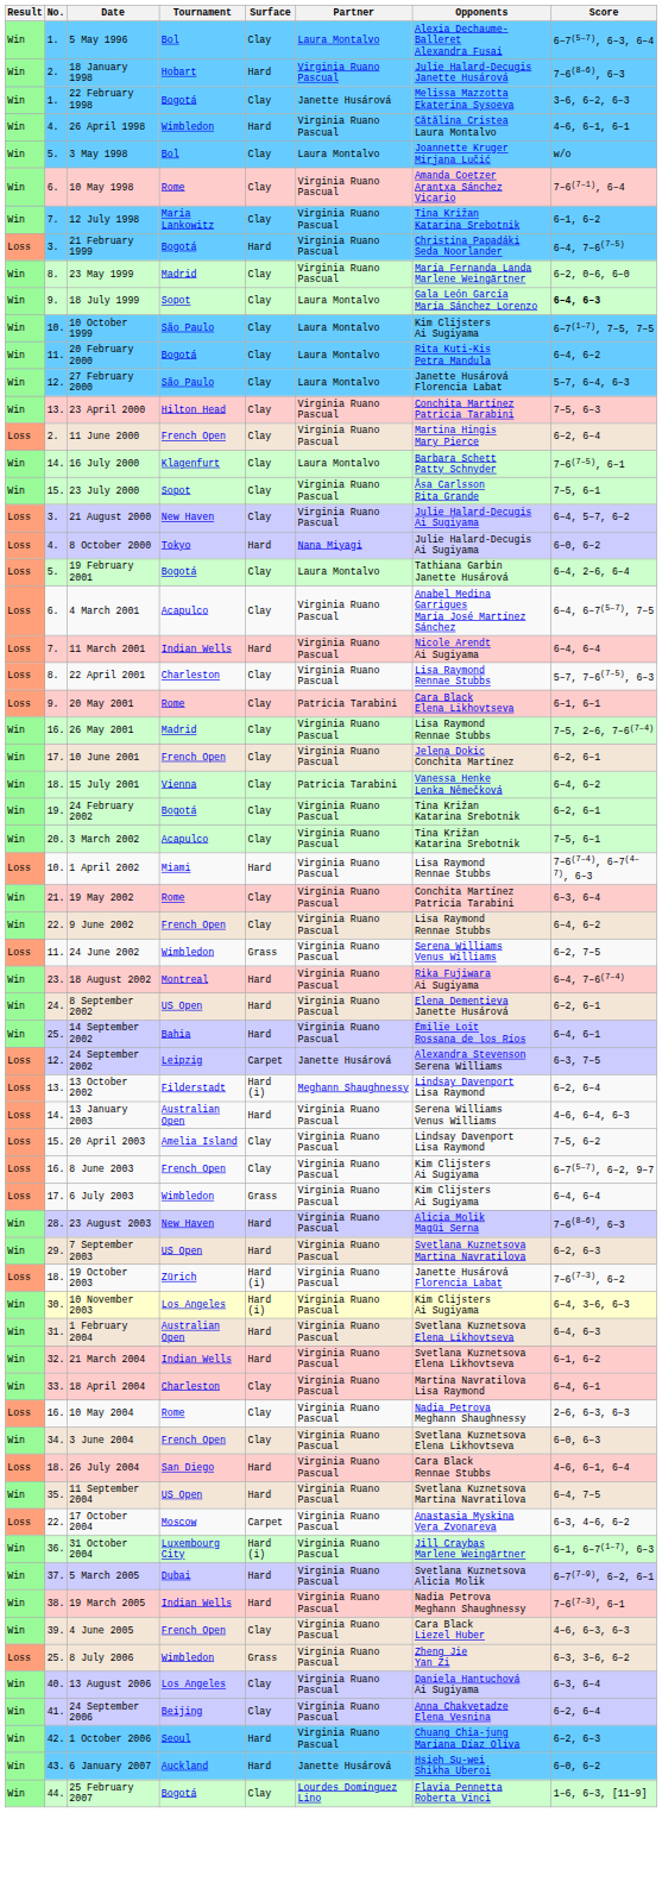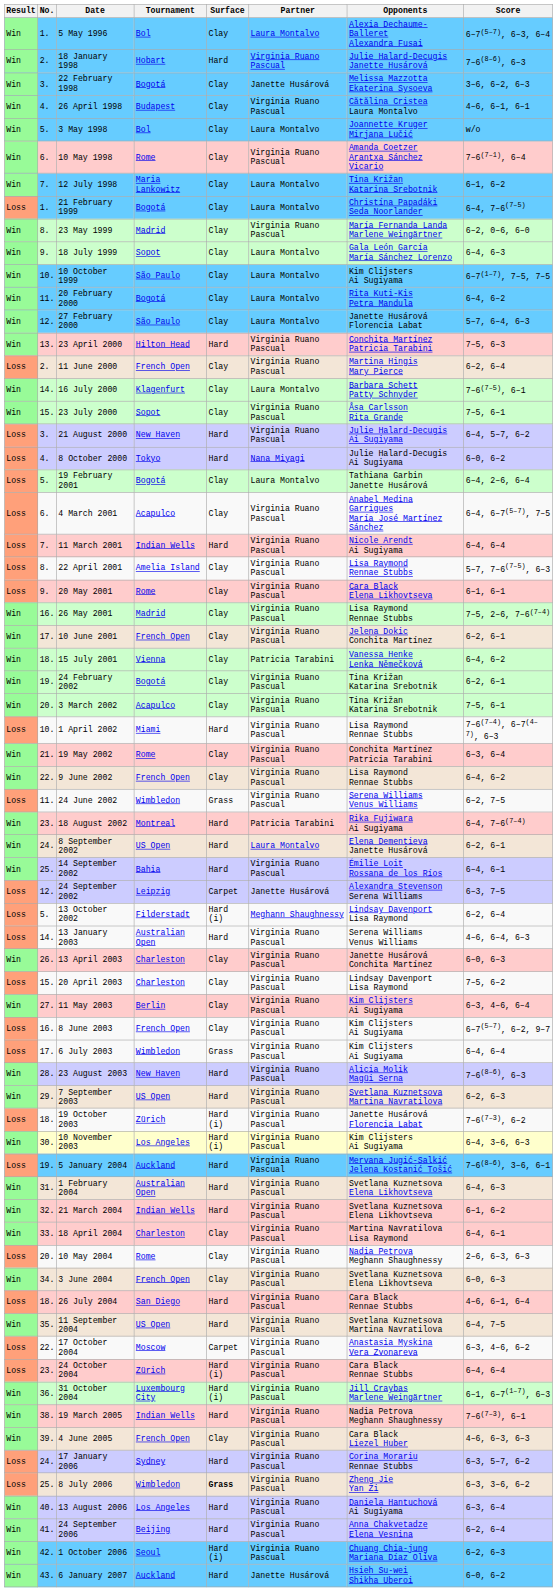 <table class="wikitable sortable">
 <tr>
 <th>Result</th>
 <th>No.</th>
 <th>Date</th>
 <th>Tournament</th>
 <th>Surface</th>
 <th>Partner</th>
 <th>Opponents</th>
 <th class="unsortable">Score</th>
 </tr>
 <tr style="background:#66ccff;">
 <td style="background:#98fb98;">Win</td>
 <td>1.</td>
 <td>5 May 1996</td>
 <td><a href='#'>Bol</a></td>
 <td>Clay</td>
 <td> <a href='#'>Laura Montalvo</a></td>
 <td> <a href='#'>Alexia Dechaume-Balleret</a><br> <a href='#'>Alexandra Fusai</a></td>
 <td>6–7<sup>(5–7)</sup>, 6–3, 6–4</td>
 </tr>
 <tr style="background:#66ccff;">
 <td style="background:#98fb98;">Win</td>
 <td>2.</td>
 <td>18 January 1998</td>
 <td><a href='#'>Hobart</a></td>
 <td>Hard</td>
 <td> <a href='#'>Virginia Ruano Pascual</a></td>
 <td> <a href='#'>Julie Halard-Decugis</a><br> <a href='#'>Janette Husárová</a></td>
 <td>7–6<sup>(8–6)</sup>, 6–3</td>
 </tr>
 <tr style="background:#66ccff;">
 <td style="background:#98fb98;">Win</td>
-<td>1.</td>
+<td>3.</td>
 <td>22 February 1998</td>
 <td><a href='#'>Bogotá</a></td>
 <td>Clay</td>
 <td> Janette Husárová</td>
 <td> <a href='#'>Melissa Mazzotta</a><br> <a href='#'>Ekaterina Sysoeva</a></td>
 <td>3–6, 6–2, 6–3</td>
 </tr>
 <tr style="background:#66ccff;">
 <td style="background:#98fb98;">Win</td>
 <td>4.</td>
 <td>26 April 1998</td>
-<td><a href='#'>Wimbledon</a></td>
-<td>Hard</td>
+<td><a href='#'>Budapest</a></td>
+<td>Clay</td>
 <td> Virginia Ruano Pascual</td>
 <td> <a href='#'>Cătălina Cristea</a><br> Laura Montalvo</td>
 <td>4–6, 6–1, 6–1</td>
 </tr>
 <tr style="background:#66ccff;">
 <td style="background:#98fb98;">Win</td>
 <td>5.</td>
 <td>3 May 1998</td>
 <td><a href='#'>Bol</a></td>
 <td>Clay</td>
 <td> Laura Montalvo</td>
 <td> <a href='#'>Joannette Kruger</a><br> <a href='#'>Mirjana Lučić</a></td>
 <td>w/o</td>
 </tr>
 <tr bgcolor=ffcccc>
 <td style="background:#98fb98;">Win</td>
 <td>6.</td>
 <td>10 May 1998</td>
 <td><a href='#'>Rome</a></td>
 <td>Clay</td>
 <td> Virginia Ruano Pascual</td>
 <td> <a href='#'>Amanda Coetzer</a><br> <a href='#'>Arantxa Sánchez Vicario</a></td>
 <td>7–6<sup>(7–1)</sup>, 6–4</td>
 </tr>
 <tr style="background:#66ccff;">
 <td style="background:#98fb98;">Win</td>
 <td>7.</td>
 <td>12 July 1998</td>
 <td><a href='#'>Maria Lankowitz</a></td>
 <td>Clay</td>
-<td> Virginia Ruano Pascual</td>
+<td> Laura Montalvo</td>
 <td> <a href='#'>Tina Križan</a><br> <a href='#'>Katarina Srebotnik</a></td>
 <td>6–1, 6–2</td>
 </tr>
 <tr style="background:#66ccff;">
 <td style="background:#ffa07a;">Loss</td>
-<td>3.</td>
+<td>1.</td>
 <td>21 February 1999</td>
 <td><a href='#'>Bogotá</a></td>
-<td>Hard</td>
-<td> Virginia Ruano Pascual</td>
+<td>Clay</td>
+<td> Laura Montalvo</td>
 <td> <a href='#'>Christína Papadáki</a><br> <a href='#'>Seda Noorlander</a></td>
 <td>6–4, 7–6<sup>(7–5)</sup></td>
 </tr>
 <tr bgcolor=CCFFCC>
 <td style="background:#98fb98;">Win</td>
 <td>8.</td>
 <td>23 May 1999</td>
 <td><a href='#'>Madrid</a></td>
 <td>Clay</td>
 <td> Virginia Ruano Pascual</td>
 <td> <a href='#'>María Fernanda Landa</a><br> <a href='#'>Marlene Weingärtner</a></td>
 <td>6–2, 0–6, 6–0</td>
 </tr>
 <tr bgcolor=CCFFCC>
 <td style="background:#98fb98;">Win</td>
 <td>9.</td>
 <td>18 July 1999</td>
 <td><a href='#'>Sopot</a></td>
 <td>Clay</td>
 <td> Laura Montalvo</td>
 <td> <a href='#'>Gala León García</a><br> <a href='#'>María Sánchez Lorenzo</a></td>
-<td><strong>6–4, 6–3</strong></td>
+<td>6–4, 6–3</td>
 </tr>
 <tr style="background:#66ccff;">
 <td style="background:#98fb98;">Win</td>
 <td>10.</td>
 <td>10 October 1999</td>
 <td><a href='#'>São Paulo</a></td>
 <td>Clay</td>
 <td> Laura Montalvo</td>
 <td> Kim Clijsters<br> Ai Sugiyama</td>
 <td>6–7<sup>(1–7)</sup>, 7–5, 7–5</td>
 </tr>
 <tr style="background:#66ccff;">
 <td style="background:#98fb98;">Win</td>
 <td>11.</td>
 <td>20 February 2000</td>
 <td><a href='#'>Bogotá</a></td>
 <td>Clay</td>
 <td> Laura Montalvo</td>
 <td> <a href='#'>Rita Kuti-Kis</a><br> <a href='#'>Petra Mandula</a></td>
 <td>6–4, 6–2</td>
 </tr>
 <tr style="background:#66ccff;">
 <td style="background:#98fb98;">Win</td>
 <td>12.</td>
 <td>27 February 2000</td>
 <td><a href='#'>São Paulo</a></td>
 <td>Clay</td>
 <td> Laura Montalvo</td>
 <td> Janette Husárová<br> Florencia Labat</td>
 <td>5–7, 6–4, 6–3</td>
 </tr>
 <tr bgcolor=ffcccc>
 <td style="background:#98fb98;">Win</td>
 <td>13.</td>
 <td>23 April 2000</td>
 <td><a href='#'>Hilton Head</a></td>
-<td>Clay</td>
+<td>Hard</td>
 <td> Virginia Ruano Pascual</td>
 <td> <a href='#'>Conchita Martínez</a><br> <a href='#'>Patricia Tarabini</a></td>
 <td>7–5, 6–3</td>
 </tr>
 <tr style="background:#f3e6d7;">
 <td style="background:#ffa07a;">Loss</td>
 <td>2.</td>
 <td>11 June 2000</td>
 <td><a href='#'>French Open</a></td>
 <td>Clay</td>
 <td> Virginia Ruano Pascual</td>
 <td> <a href='#'>Martina Hingis</a><br> <a href='#'>Mary Pierce</a></td>
 <td>6–2, 6–4</td>
 </tr>
 <tr bgcolor=CCFFCC>
 <td style="background:#98fb98;">Win</td>
 <td>14.</td>
 <td>16 July 2000</td>
 <td><a href='#'>Klagenfurt</a></td>
 <td>Clay</td>
 <td> Laura Montalvo</td>
 <td> <a href='#'>Barbara Schett</a><br> <a href='#'>Patty Schnyder</a></td>
 <td>7–6<sup>(7–5)</sup>, 6–1</td>
 </tr>
 <tr bgcolor=CCFFCC>
 <td style="background:#98fb98;">Win</td>
 <td>15.</td>
 <td>23 July 2000</td>
 <td><a href='#'>Sopot</a></td>
 <td>Clay</td>
 <td> Virginia Ruano Pascual</td>
 <td> <a href='#'>Åsa Carlsson</a><br> <a href='#'>Rita Grande</a></td>
 <td>7–5, 6–1</td>
 </tr>
 <tr bgcolor=CCCCFF>
 <td style="background:#ffa07a;">Loss</td>
 <td>3.</td>
 <td>21 August 2000</td>
 <td><a href='#'>New Haven</a></td>
-<td>Clay</td>
+<td>Hard</td>
 <td> Virginia Ruano Pascual</td>
 <td> <a href='#'>Julie Halard-Decugis</a><br> <a href='#'>Ai Sugiyama</a></td>
 <td>6–4, 5–7, 6–2</td>
 </tr>
 <tr bgcolor=ccccff>
 <td style="background:#ffa07a;">Loss</td>
 <td>4.</td>
 <td>8 October 2000</td>
 <td><a href='#'>Tokyo</a></td>
 <td>Hard</td>
 <td> <a href='#'>Nana Miyagi</a></td>
 <td> Julie Halard-Decugis<br> Ai Sugiyama</td>
 <td>6–0, 6–2</td>
 </tr>
 <tr bgcolor=CCFFCC>
 <td style="background:#ffa07a;">Loss</td>
 <td>5.</td>
 <td>19 February 2001</td>
 <td><a href='#'>Bogotá</a></td>
 <td>Clay</td>
 <td> Laura Montalvo</td>
 <td> Tathiana Garbin<br> Janette Husárová</td>
 <td>6–4, 2–6, 6–4</td>
 </tr>
 <tr style=background:cfc;>
 <td style="background:#ffa07a;">Loss</td>
 <td>6.</td>
 <td>4 March 2001</td>
 <td><a href='#'>Acapulco</a></td>
 <td>Clay</td>
 <td> Virginia Ruano Pascual</td>
 <td> <a href='#'>Anabel Medina Garrigues</a><br> <a href='#'>María José Martínez Sánchez</a></td>
 <td>6–4, 6–7<sup>(5–7)</sup>, 7–5</td>
 </tr>
 <tr bgcolor=FFCCCC>
 <td style="background:#ffa07a;">Loss</td>
 <td>7.</td>
 <td>11 March 2001</td>
 <td><a href='#'>Indian Wells</a></td>
 <td>Hard</td>
 <td> Virginia Ruano Pascual</td>
 <td> <a href='#'>Nicole Arendt</a><br> Ai Sugiyama</td>
 <td>6–4, 6–4</td>
 </tr>
 <tr style=background:fcc;>
 <td style="background:#ffa07a;">Loss</td>
 <td>8.</td>
 <td>22 April 2001</td>
-<td><a href='#'>Charleston</a></td>
+<td><a href='#'>Amelia Island</a></td>
 <td>Clay</td>
 <td> Virginia Ruano Pascual</td>
 <td> <a href='#'>Lisa Raymond</a><br> <a href='#'>Rennae Stubbs</a></td>
 <td>5–7, 7–6<sup>(7–5)</sup>, 6–3</td>
 </tr>
 <tr bgcolor=ffcccc>
 <td style="background:#ffa07a;">Loss</td>
 <td>9.</td>
 <td>20 May 2001</td>
 <td><a href='#'>Rome</a></td>
 <td>Clay</td>
-<td> Patricia Tarabini</td>
+<td> Virginia Ruano Pascual</td>
 <td> <a href='#'>Cara Black</a><br> <a href='#'>Elena Likhovtseva</a></td>
 <td>6–1, 6–1</td>
 </tr>
 <tr bgcolor=CCFFCC>
 <td style="background:#98fb98;">Win</td>
 <td>16.</td>
 <td>26 May 2001</td>
 <td><a href='#'>Madrid</a></td>
 <td>Clay</td>
 <td> Virginia Ruano Pascual</td>
 <td> Lisa Raymond<br> Rennae Stubbs</td>
 <td>7–5, 2–6, 7–6<sup>(7–4)</sup></td>
 </tr>
 <tr style="background:#f3e6d7;">
 <td style="background:#98fb98;">Win</td>
 <td>17.</td>
 <td>10 June 2001</td>
 <td><a href='#'>French Open</a></td>
 <td>Clay</td>
 <td> Virginia Ruano Pascual</td>
 <td> <a href='#'>Jelena Dokic</a><br> Conchita Martínez</td>
 <td>6–2, 6–1</td>
 </tr>
 <tr bgcolor=CCFFCC>
 <td style="background:#98fb98;">Win</td>
 <td>18.</td>
 <td>15 July 2001</td>
 <td><a href='#'>Vienna</a></td>
 <td>Clay</td>
 <td> Patricia Tarabini</td>
 <td> <a href='#'>Vanessa Henke</a><br> <a href='#'>Lenka Němečková</a></td>
 <td>6–4, 6–2</td>
 </tr>
 <tr bgcolor=CCFFCC>
 <td style="background:#98fb98;">Win</td>
 <td>19.</td>
 <td>24 February 2002</td>
 <td><a href='#'>Bogotá</a></td>
 <td>Clay</td>
 <td> Virginia Ruano Pascual</td>
 <td> Tina Križan<br> Katarina Srebotnik</td>
 <td>6–2, 6–1</td>
 </tr>
 <tr bgcolor=CCFFCC>
 <td style="background:#98fb98;">Win</td>
 <td>20.</td>
 <td>3 March 2002</td>
 <td><a href='#'>Acapulco</a></td>
 <td>Clay</td>
 <td> Virginia Ruano Pascual</td>
 <td> Tina Križan<br> Katarina Srebotnik</td>
 <td>7–5, 6–1</td>
 </tr>
 <tr style=background:fcc;>
 <td style="background:#ffa07a;">Loss</td>
 <td>10.</td>
 <td>1 April 2002</td>
 <td><a href='#'>Miami</a></td>
 <td>Hard</td>
 <td> Virginia Ruano Pascual</td>
 <td> Lisa Raymond<br> Rennae Stubbs</td>
 <td>7–6<sup>(7–4)</sup>, 6–7<sup>(4–7)</sup>, 6–3</td>
 </tr>
 <tr bgcolor=ffcccc>
 <td style="background:#98fb98;">Win</td>
 <td>21.</td>
 <td>19 May 2002</td>
 <td><a href='#'>Rome</a></td>
 <td>Clay</td>
 <td> Virginia Ruano Pascual</td>
 <td> Conchita Martínez<br> Patricia Tarabini</td>
 <td>6–3, 6–4</td>
 </tr>
 <tr style="background:#f3e6d7;">
 <td style="background:#98fb98;">Win</td>
 <td>22.</td>
 <td>9 June 2002</td>
 <td><a href='#'>French Open</a></td>
 <td>Clay</td>
 <td> Virginia Ruano Pascual</td>
 <td> Lisa Raymond<br> Rennae Stubbs</td>
 <td>6–4, 6–2</td>
 </tr>
 <tr style=background:ff9;>
 <td style="background:#ffa07a;">Loss</td>
 <td>11.</td>
 <td>24 June 2002</td>
 <td><a href='#'>Wimbledon</a></td>
 <td>Grass</td>
 <td> Virginia Ruano Pascual</td>
 <td> <a href='#'>Serena Williams</a><br> <a href='#'>Venus Williams</a></td>
 <td>6–2, 7–5</td>
 </tr>
 <tr bgcolor=ffcccc>
 <td style="background:#98fb98;">Win</td>
 <td>23.</td>
 <td>18 August 2002</td>
 <td><a href='#'>Montreal</a></td>
 <td>Hard</td>
-<td> Virginia Ruano Pascual</td>
+<td> Patricia Tarabini</td>
 <td> <a href='#'>Rika Fujiwara</a><br> Ai Sugiyama</td>
 <td>6–4, 7–6<sup>(7–4)</sup></td>
 </tr>
 <tr style="background:#f3e6d7;">
 <td style="background:#98fb98;">Win</td>
 <td>24.</td>
 <td>8 September 2002</td>
 <td><a href='#'>US Open</a></td>
 <td>Hard</td>
-<td> Virginia Ruano Pascual</td>
+<td> <a href='#'>Laura Montalvo</a></td>
 <td> <a href='#'>Elena Dementieva</a><br> Janette Husárová</td>
 <td>6–2, 6–1</td>
 </tr>
 <tr bgcolor=ccccff>
 <td style="background:#98fb98;">Win</td>
 <td>25.</td>
 <td>14 September 2002</td>
 <td><a href='#'>Bahia</a></td>
 <td>Hard</td>
 <td> Virginia Ruano Pascual</td>
 <td> <a href='#'>Émilie Loit</a><br> <a href='#'>Rossana de los Ríos</a></td>
 <td>6–4, 6–1</td>
 </tr>
 <tr bgcolor=ccccff>
 <td style="background:#ffa07a;">Loss</td>
 <td>12.</td>
 <td>24 September 2002</td>
 <td><a href='#'>Leipzig</a></td>
 <td>Carpet</td>
 <td> Janette Husárová</td>
 <td> <a href='#'>Alexandra Stevenson</a><br> Serena Williams</td>
 <td>6–3, 7–5</td>
 </tr>
 <tr style=background:ccf;>
 <td style="background:#ffa07a;">Loss</td>
-<td>13.</td>
+<td>5.</td>
 <td>13 October 2002</td>
 <td><a href='#'>Filderstadt</a></td>
 <td>Hard (i)</td>
 <td> <a href='#'>Meghann Shaughnessy</a></td>
 <td> <a href='#'>Lindsay Davenport</a><br> Lisa Raymond</td>
 <td>6–2, 6–4</td>
 </tr>
 <tr style=background:ff9;>
 <td style="background:#ffa07a;">Loss</td>
 <td>14.</td>
 <td>13 January 2003</td>
 <td><a href='#'>Australian Open</a></td>
 <td>Hard</td>
 <td> Virginia Ruano Pascual</td>
 <td> Serena Williams<br> Venus Williams</td>
 <td>4–6, 6–4, 6–3</td>
 </tr>
+<tr bgcolor=ffcccc>
+<td style="background:#98fb98;">Win</td>
+<td>26.</td>
+<td>13 April 2003</td>
+<td><a href='#'>Charleston</a></td>
+<td>Clay</td>
+<td> Virginia Ruano Pascual</td>
+<td> Janette Husárová<br> Conchita Martínez</td>
+<td>6–0, 6–3</td>
+</tr>
 <tr style=background:ccf;>
 <td style="background:#ffa07a;">Loss</td>
 <td>15.</td>
 <td>20 April 2003</td>
-<td><a href='#'>Amelia Island</a></td>
+<td><a href='#'>Charleston</a></td>
 <td>Clay</td>
 <td> Virginia Ruano Pascual</td>
 <td> Lindsay Davenport<br> Lisa Raymond</td>
 <td>7–5, 6–2</td>
+</tr>
+<tr bgcolor=ffcccc>
+<td style="background:#98fb98;">Win</td>
+<td>27.</td>
+<td>11 May 2003</td>
+<td><a href='#'>Berlin</a></td>
+<td>Clay</td>
+<td> Virginia Ruano Pascual</td>
+<td> <a href='#'>Kim Clijsters</a><br> Ai Sugiyama</td>
+<td>6–3, 4–6, 6–4</td>
 </tr>
 <tr style=background:ff9;>
 <td style="background:#ffa07a;">Loss</td>
 <td>16.</td>
 <td>8 June 2003</td>
 <td><a href='#'>French Open</a></td>
 <td>Clay</td>
 <td> Virginia Ruano Pascual</td>
 <td> Kim Clijsters<br> Ai Sugiyama</td>
 <td>6–7<sup>(5–7)</sup>, 6–2, 9–7</td>
 </tr>
 <tr style=background:ff9;>
 <td style="background:#ffa07a;">Loss</td>
 <td>17.</td>
 <td>6 July 2003</td>
 <td><a href='#'>Wimbledon</a></td>
 <td>Grass</td>
 <td> Virginia Ruano Pascual</td>
 <td> Kim Clijsters<br> Ai Sugiyama</td>
 <td>6–4, 6–4</td>
 </tr>
 <tr bgcolor=ccccff>
 <td style="background:#98fb98;">Win</td>
 <td>28.</td>
 <td>23 August 2003</td>
 <td><a href='#'>New Haven</a></td>
 <td>Hard</td>
 <td> Virginia Ruano Pascual</td>
 <td> <a href='#'>Alicia Molik</a><br> <a href='#'>Magüi Serna</a></td>
 <td>7–6<sup>(8–6)</sup>, 6–3</td>
 </tr>
 <tr style="background:#f3e6d7;">
 <td style="background:#98fb98;">Win</td>
 <td>29.</td>
 <td>7 September 2003</td>
 <td><a href='#'>US Open</a></td>
 <td>Hard</td>
 <td> Virginia Ruano Pascual</td>
 <td> <a href='#'>Svetlana Kuznetsova</a><br> <a href='#'>Martina Navratilova</a></td>
 <td>6–2, 6–3</td>
 </tr>
 <tr style=background:fcc;>
 <td style="background:#ffa07a;">Loss</td>
 <td>18.</td>
 <td>19 October 2003</td>
 <td><a href='#'>Zürich</a></td>
 <td>Hard (i)</td>
 <td> Virginia Ruano Pascual</td>
 <td> Janette Husárová<br> <a href='#'>Florencia Labat</a></td>
 <td>7–6<sup>(7–3)</sup>, 6–2</td>
 </tr>
 <tr style="background:#ffc;">
 <td style="background:#98fb98;">Win</td>
 <td>30.</td>
 <td>10 November 2003</td>
 <td><a href='#'>Los Angeles</a></td>
 <td>Hard (i)</td>
 <td> Virginia Ruano Pascual</td>
 <td> Kim Clijsters<br> Ai Sugiyama</td>
 <td>6–4, 3–6, 6–3</td>
 </tr>
+<tr style="background:#66ccff;">
+<td style="background:#ffa07a;">Loss</td>
+<td>19.</td>
+<td>5 January 2004</td>
+<td><a href='#'>Auckland</a></td>
+<td>Hard</td>
+<td> Virginia Ruano Pascual</td>
+<td> <a href='#'>Mervana Jugić-Salkić</a><br> <a href='#'>Jelena Kostanić Tošić</a></td>
+<td>7–6<sup>(8–6)</sup>, 3–6, 6–1</td>
+</tr>
 <tr style="background:#f3e6d7;">
 <td style="background:#98fb98;">Win</td>
 <td>31.</td>
 <td>1 February 2004</td>
 <td><a href='#'>Australian Open</a></td>
 <td>Hard</td>
 <td> Virginia Ruano Pascual</td>
 <td> Svetlana Kuznetsova<br> <a href='#'>Elena Likhovtseva</a></td>
 <td>6–4, 6–3</td>
 </tr>
 <tr bgcolor=ffcccc>
 <td style="background:#98fb98;">Win</td>
 <td>32.</td>
 <td>21 March 2004</td>
 <td><a href='#'>Indian Wells</a></td>
 <td>Hard</td>
 <td> Virginia Ruano Pascual</td>
 <td> Svetlana Kuznetsova<br> Elena Likhovtseva</td>
 <td>6–1, 6–2</td>
 </tr>
 <tr bgcolor=ffcccc>
 <td style="background:#98fb98;">Win</td>
 <td>33.</td>
 <td>18 April 2004</td>
 <td><a href='#'>Charleston</a></td>
 <td>Clay</td>
 <td> Virginia Ruano Pascual</td>
 <td> Martina Navratilova<br> Lisa Raymond</td>
 <td>6–4, 6–1</td>
 </tr>
 <tr style=background:fcc;>
 <td style="background:#ffa07a;">Loss</td>
-<td>16.</td>
+<td>20.</td>
 <td>10 May 2004</td>
 <td><a href='#'>Rome</a></td>
 <td>Clay</td>
 <td> Virginia Ruano Pascual</td>
 <td> <a href='#'>Nadia Petrova</a><br> Meghann Shaughnessy</td>
 <td>2–6, 6–3, 6–3</td>
 </tr>
 <tr style="background:#f3e6d7;">
 <td style="background:#98fb98;">Win</td>
 <td>34.</td>
 <td>3 June 2004</td>
 <td><a href='#'>French Open</a></td>
 <td>Clay</td>
 <td> Virginia Ruano Pascual</td>
 <td> Svetlana Kuznetsova<br> Elena Likhovtseva</td>
 <td>6–0, 6–3</td>
 </tr>
 <tr bgcolor=ffcccc>
 <td style="background:#ffa07a;">Loss</td>
 <td>18.</td>
 <td>26 July 2004</td>
 <td><a href='#'>San Diego</a></td>
 <td>Hard</td>
 <td> Virginia Ruano Pascual</td>
 <td> Cara Black<br> Rennae Stubbs</td>
 <td>4–6, 6–1, 6–4</td>
 </tr>
 <tr style="background:#f3e6d7;">
 <td style="background:#98fb98;">Win</td>
 <td>35.</td>
 <td>11 September 2004</td>
 <td><a href='#'>US Open</a></td>
 <td>Hard</td>
 <td> Virginia Ruano Pascual</td>
 <td> Svetlana Kuznetsova<br> Martina Navratilova</td>
 <td>6–4, 7–5</td>
 </tr>
 <tr style=background:fcc;>
 <td style="background:#ffa07a;">Loss</td>
 <td>22.</td>
 <td>17 October 2004</td>
 <td><a href='#'>Moscow</a></td>
 <td>Carpet</td>
 <td> Virginia Ruano Pascual</td>
 <td> <a href='#'>Anastasia Myskina</a><br> <a href='#'>Vera Zvonareva</a></td>
 <td>6–3, 4–6, 6–2</td>
 </tr>
+<tr bgcolor=ffcccc>
+<td style="background:#ffa07a;">Loss</td>
+<td>23.</td>
+<td>24 October 2004</td>
+<td><a href='#'>Zürich</a></td>
+<td>Hard (i)</td>
+<td> Virginia Ruano Pascual</td>
+<td> Cara Black<br> Rennae Stubbs</td>
+<td>6–4, 6–4</td>
+</tr>
 <tr bgcolor=CCFFCC>
 <td style="background:#98fb98;">Win</td>
 <td>36.</td>
 <td>31 October 2004</td>
 <td><a href='#'>Luxembourg City</a></td>
 <td>Hard (i)</td>
 <td> Virginia Ruano Pascual</td>
 <td> <a href='#'>Jill Craybas</a><br> <a href='#'>Marlene Weingärtner</a></td>
 <td>6–1, 6–7<sup>(1–7)</sup>, 6–3</td>
-</tr>
-<tr bgcolor=ccccff>
-<td style="background:#98fb98;">Win</td>
-<td>37.</td>
-<td>5 March 2005</td>
-<td><a href='#'>Dubai</a></td>
-<td>Hard</td>
-<td> Virginia Ruano Pascual</td>
-<td> Svetlana Kuznetsova<br> Alicia Molik</td>
-<td>6–7<sup>(7–9)</sup>, 6–2, 6–1</td>
 </tr>
 <tr bgcolor=ffcccc>
 <td style="background:#98fb98;">Win</td>
 <td>38.</td>
 <td>19 March 2005</td>
 <td><a href='#'>Indian Wells</a></td>
 <td>Hard</td>
 <td> Virginia Ruano Pascual</td>
 <td> Nadia Petrova<br> Meghann Shaughnessy</td>
 <td>7–6<sup>(7–3)</sup>, 6–1</td>
 </tr>
 <tr style="background:#f3e6d7;">
 <td style="background:#98fb98;">Win</td>
 <td>39.</td>
 <td>4 June 2005</td>
 <td><a href='#'>French Open</a></td>
 <td>Clay</td>
 <td> Virginia Ruano Pascual</td>
 <td> Cara Black<br> <a href='#'>Liezel Huber</a></td>
 <td>4–6, 6–3, 6–3</td>
 </tr>
+<tr bgcolor=ccccff>
+<td style="background:#ffa07a;">Loss</td>
+<td>24.</td>
+<td>17 January 2006</td>
+<td><a href='#'>Sydney</a></td>
+<td>Hard</td>
+<td> Virginia Ruano Pascual</td>
+<td> <a href='#'>Corina Morariu</a><br> Rennae Stubbs</td>
+<td>6–3, 5–7, 6–2</td>
+</tr>
 <tr style="background:#f3e6d7;">
 <td style="background:#ffa07a;">Loss</td>
 <td>25.</td>
 <td>8 July 2006</td>
 <td><a href='#'>Wimbledon</a></td>
-<td>Grass</td>
+<td><strong>Grass</strong></td>
 <td> Virginia Ruano Pascual</td>
 <td> <a href='#'>Zheng Jie</a><br> <a href='#'>Yan Zi</a></td>
 <td>6–3, 3–6, 6–2</td>
 </tr>
 <tr bgcolor=ccccff>
 <td style="background:#98fb98;">Win</td>
 <td>40.</td>
 <td>13 August 2006</td>
 <td><a href='#'>Los Angeles</a></td>
-<td>Clay</td>
+<td>Hard</td>
 <td> Virginia Ruano Pascual</td>
 <td> <a href='#'>Daniela Hantuchová</a><br> Ai Sugiyama</td>
 <td>6–3, 6–4</td>
 </tr>
 <tr bgcolor=ccccff>
 <td style="background:#98fb98;">Win</td>
 <td>41.</td>
 <td>24 September 2006</td>
 <td><a href='#'>Beijing</a></td>
-<td>Clay</td>
+<td>Hard</td>
 <td> Virginia Ruano Pascual</td>
 <td> <a href='#'>Anna Chakvetadze</a><br> <a href='#'>Elena Vesnina</a></td>
 <td>6–2, 6–4</td>
 </tr>
 <tr style="background:#66ccff;">
 <td style="background:#98fb98;">Win</td>
 <td>42.</td>
 <td>1 October 2006</td>
 <td><a href='#'>Seoul</a></td>
-<td>Hard</td>
+<td>Hard (i)</td>
 <td> Virginia Ruano Pascual</td>
 <td> <a href='#'>Chuang Chia-jung</a><br> <a href='#'>Mariana Díaz Oliva</a></td>
 <td>6–2, 6–3</td>
 </tr>
 <tr style="background:#66ccff;">
 <td style="background:#98fb98;">Win</td>
 <td>43.</td>
 <td>6 January 2007</td>
 <td><a href='#'>Auckland</a></td>
 <td>Hard</td>
 <td> Janette Husárová</td>
 <td> <a href='#'>Hsieh Su-wei</a><br> <a href='#'>Shikha Uberoi</a></td>
 <td>6–0, 6–2</td>
 </tr>
-<tr bgcolor=CCFFCC>
-<td style="background:#98fb98;">Win</td>
-<td>44.</td>
-<td>25 February 2007</td>
-<td><a href='#'>Bogotá</a></td>
-<td>Clay</td>
-<td> <a href='#'>Lourdes Domínguez Lino</a></td>
-<td> <a href='#'>Flavia Pennetta</a><br> <a href='#'>Roberta Vinci</a></td>
-<td>1–6, 6–3, [11–9]</td>
-</tr>
 </table>
